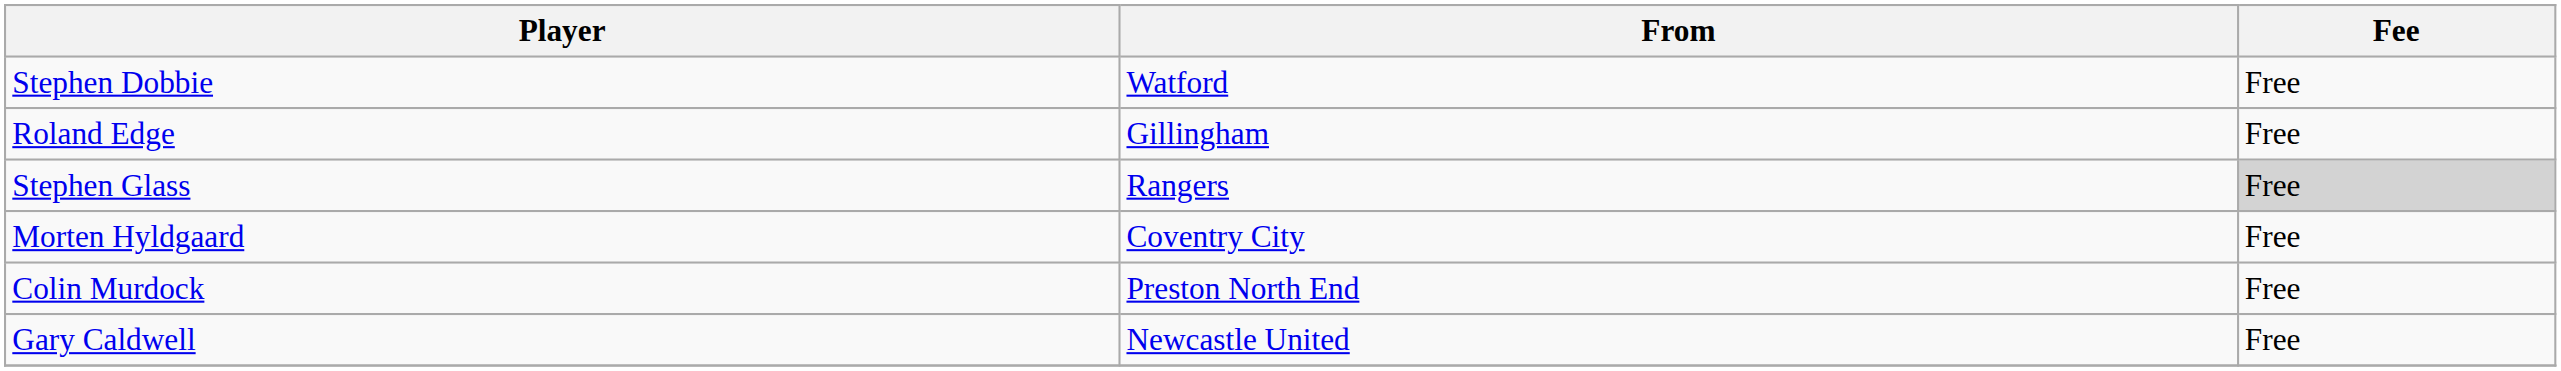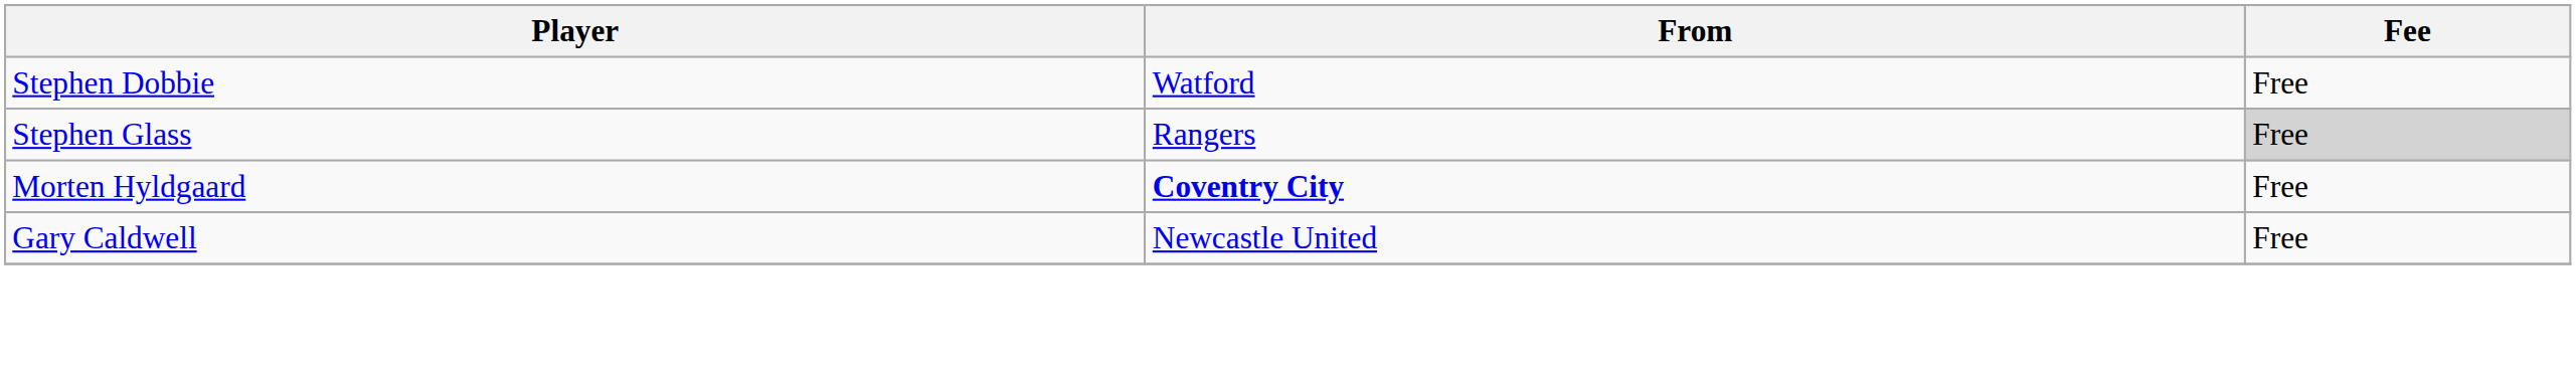 <table class="wikitable" style="text-align:center; font-size:95%;width:98%; text-align:left">
 <tr>
 <th><strong>Player</strong></th>
 <th><strong>From</strong></th>
 <th><strong>Fee</strong></th>
 </tr>
 <tr --->
 <td> <a href='#'>Stephen Dobbie</a></td>
 <td><a href='#'>Watford</a></td>
 <td>Free</td>
 </tr>
 <tr>
-<td> <a href='#'>Roland Edge</a></td>
-<td><a href='#'>Gillingham</a></td>
-<td>Free</td>
-</tr>
-<tr>
 <td> <a href='#'>Stephen Glass</a></td>
 <td><a href='#'>Rangers</a></td>
 <td style="background: lightgrey;">Free</td>
 </tr>
 <tr>
 <td> <a href='#'>Morten Hyldgaard</a></td>
-<td><a href='#'>Coventry City</a></td>
-<td>Free</td>
-</tr>
-<tr>
-<td> <a href='#'>Colin Murdock</a></td>
-<td><a href='#'>Preston North End</a></td>
+<td><strong><a href='#'>Coventry City</a></strong></td>
 <td>Free</td>
 </tr>
 <tr>
 <td> <a href='#'>Gary Caldwell</a></td>
 <td><a href='#'>Newcastle United</a></td>
 <td>Free</td>
 </tr>
 <tr>
 </tr>
 </table>
